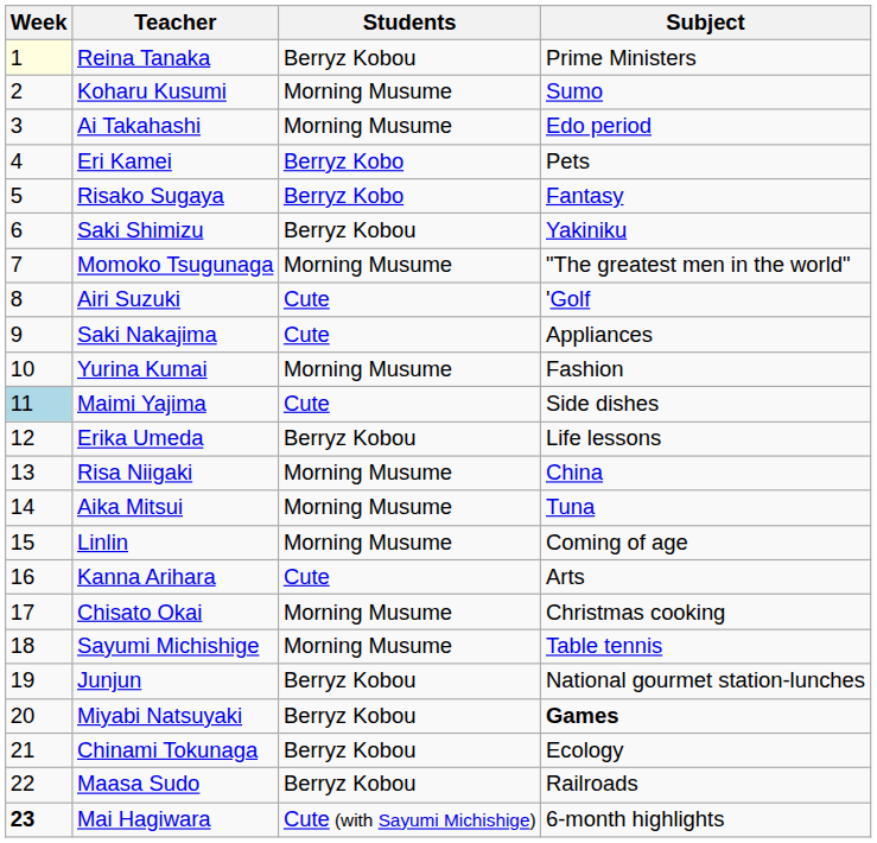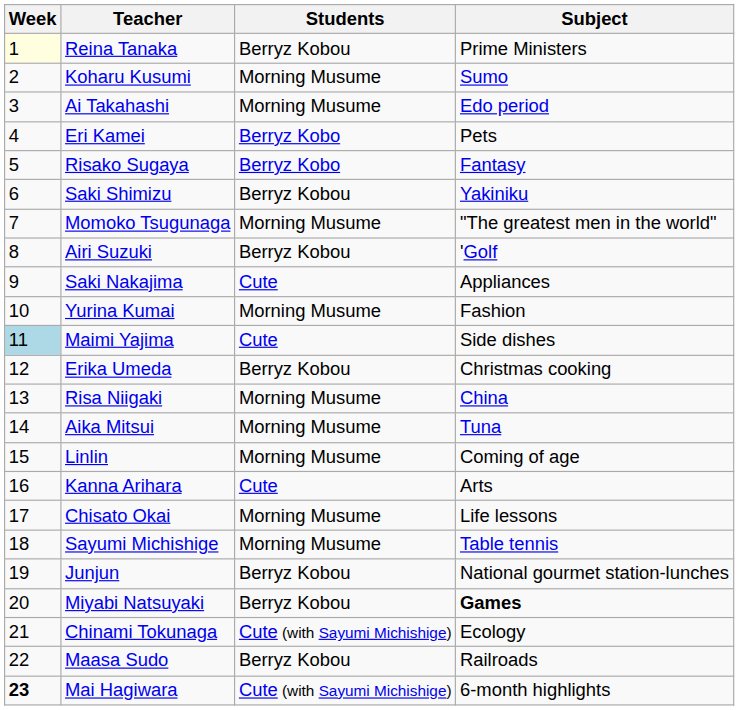 <table class="wikitable">
 <tr>
 <th scope="col">Week</th>
 <th scope="col">Teacher</th>
 <th scope="col">Students</th>
 <th scope="col">Subject</th>
 </tr>
 <tr>
 <td style="background: lightyellow;">1</td>
 <td><a href='#'>Reina Tanaka</a></td>
 <td>Berryz Kobou</td>
 <td>Prime Ministers</td>
 </tr>
 <tr>
 <td>2</td>
 <td><a href='#'>Koharu Kusumi</a></td>
 <td>Morning Musume</td>
 <td><a href='#'>Sumo</a></td>
 </tr>
 <tr>
 <td>3</td>
 <td><a href='#'>Ai Takahashi</a></td>
 <td>Morning Musume</td>
 <td><a href='#'>Edo period</a></td>
 </tr>
 <tr>
 <td>4</td>
 <td><a href='#'>Eri Kamei</a></td>
 <td><a href='#'>Berryz Kobo</a></td>
 <td>Pets</td>
 </tr>
 <tr>
 <td>5</td>
 <td><a href='#'>Risako Sugaya</a></td>
 <td><a href='#'>Berryz Kobo</a></td>
 <td><a href='#'>Fantasy</a></td>
 </tr>
 <tr>
 <td>6</td>
 <td><a href='#'>Saki Shimizu</a></td>
 <td>Berryz Kobou</td>
 <td><a href='#'>Yakiniku</a></td>
 </tr>
 <tr>
 <td>7</td>
 <td><a href='#'>Momoko Tsugunaga</a></td>
 <td Morning Musume>Morning Musume</td>
 <td>"The greatest men in the world"</td>
 </tr>
 <tr>
 <td>8</td>
 <td><a href='#'>Airi Suzuki</a></td>
-<td><a href='#'>Cute</a></td>
+<td>Berryz Kobou</td>
 <td>'<a href='#'>Golf</a></td>
 </tr>
 <tr>
 <td>9</td>
 <td><a href='#'>Saki Nakajima</a></td>
 <td><a href='#'>Cute</a></td>
 <td>Appliances</td>
 </tr>
 <tr>
 <td>10</td>
 <td><a href='#'>Yurina Kumai</a></td>
 <td>Morning Musume</td>
 <td>Fashion</td>
 </tr>
 <tr>
 <td style="background: lightblue;">11</td>
 <td><a href='#'>Maimi Yajima</a></td>
 <td><a href='#'>Cute</a></td>
 <td>Side dishes</td>
 </tr>
 <tr>
 <td>12</td>
 <td><a href='#'>Erika Umeda</a></td>
 <td>Berryz Kobou</td>
-<td>Life lessons</td>
+<td>Christmas cooking</td>
 </tr>
 <tr>
 <td>13</td>
 <td><a href='#'>Risa Niigaki</a></td>
 <td>Morning Musume</td>
 <td><a href='#'>China</a></td>
 </tr>
 <tr>
 <td>14</td>
 <td><a href='#'>Aika Mitsui</a></td>
 <td>Morning Musume</td>
 <td><a href='#'>Tuna</a></td>
 </tr>
 <tr>
 <td>15</td>
 <td><a href='#'>Linlin</a></td>
 <td>Morning Musume</td>
 <td>Coming of age</td>
 </tr>
 <tr>
 <td>16</td>
 <td><a href='#'>Kanna Arihara</a></td>
 <td><a href='#'>Cute</a></td>
 <td>Arts</td>
 </tr>
 <tr>
 <td>17</td>
 <td><a href='#'>Chisato Okai</a></td>
 <td>Morning Musume</td>
-<td>Christmas cooking</td>
+<td>Life lessons</td>
 </tr>
 <tr>
 <td>18</td>
 <td><a href='#'>Sayumi Michishige</a></td>
 <td Morning Musume>Morning Musume</td>
 <td><a href='#'>Table tennis</a></td>
 </tr>
 <tr>
 <td>19</td>
 <td><a href='#'>Junjun</a></td>
 <td>Berryz Kobou</td>
 <td>National gourmet station-lunches</td>
 </tr>
 <tr>
 <td>20</td>
 <td><a href='#'>Miyabi Natsuyaki</a></td>
 <td>Berryz Kobou</td>
 <td><strong>Games</strong></td>
 </tr>
 <tr>
 <td>21</td>
 <td><a href='#'>Chinami Tokunaga</a></td>
-<td>Berryz Kobou</td>
+<td><a href='#'>Cute</a><small> (with <a href='#'>Sayumi Michishige</a>)</small></td>
 <td>Ecology</td>
 </tr>
 <tr>
 <td>22</td>
 <td><a href='#'>Maasa Sudo</a></td>
 <td>Berryz Kobou</td>
 <td>Railroads</td>
 </tr>
 <tr>
 <td><strong>23</strong></td>
 <td><a href='#'>Mai Hagiwara</a></td>
 <td><a href='#'>Cute</a><small> (with <a href='#'>Sayumi Michishige</a>)</small></td>
 <td>6-month highlights</td>
 </tr>
 </table>
